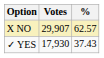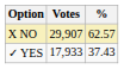 <table class="wikitable">
 <tr>
 <th>Option</th>
 <th>Votes</th>
 <th>%</th>
 </tr>
 <tr>
 <td style=background:#f8f1bd>X NO</td>
 <td style=background:#f8f1bd>29,907</td>
 <td style=background:#f8f1bd>62.57</td>
 </tr>
 <tr>
 <td>✓ YES</td>
-<td>17,930</td>
+<td>17,933</td>
 <td>37.43</td>
 </tr>
 </table>
